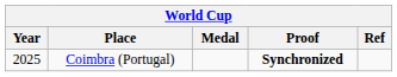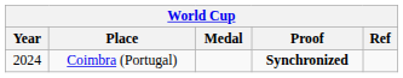 <table class="wikitable center col2izq" style="text-align:center;width:445px;">
 <tr>
 <th colspan="5"><a href='#'>World Cup</a></th>
 </tr>
 <tr>
 <th>Year</th>
 <th>Place</th>
 <th>Medal</th>
 <th>Proof</th>
 <th>Ref</th>
 </tr>
 <tr>
-<td>2025</td>
+<td>2024</td>
 <td><a href='#'>Coimbra</a> (Portugal)</td>
 <td></td>
 <td><strong>Synchronized</strong></td>
 <td></td>
 </tr>
 </table>
